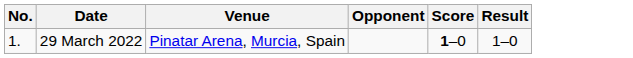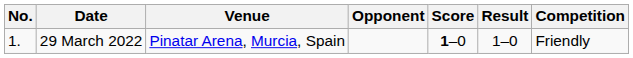 <table class="wikitable">
 <tr>
 <th>No.</th>
 <th>Date</th>
 <th>Venue</th>
 <th>Opponent</th>
 <th>Score</th>
 <th>Result</th>
+<th>Competition</th>
 </tr>
 <tr>
 <td>1.</td>
 <td>29 March 2022</td>
 <td><a href='#'>Pinatar Arena</a>, <a href='#'>Murcia</a>, Spain</td>
 <td></td>
 <td align=center><strong>1</strong>–0</td>
 <td align=center>1–0</td>
+<td>Friendly</td>
 </tr>
 </table>
